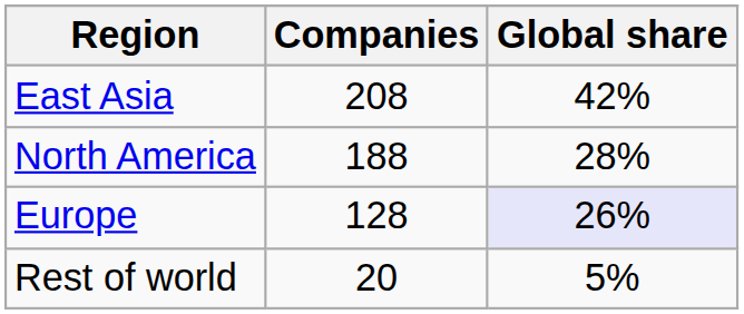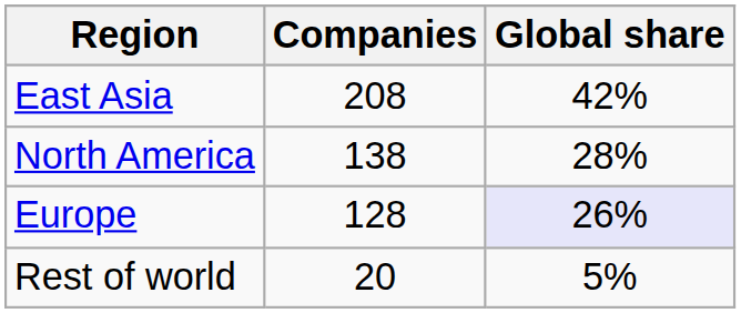 <table class="wikitable sortable plainrowheaders" style="text-align: center">
 <tr>
 </tr>
 <tr>
 <th scope="col">Region</th>
 <th scope="col">Companies</th>
 <th>Global share</th>
 </tr>
 <tr>
 <td style="text-align: left;"><a href='#'>East Asia</a></td>
 <td>208</td>
 <td>42%</td>
 </tr>
 <tr>
 <td style="text-align: left;"><a href='#'>North America</a></td>
-<td>188</td>
+<td>138</td>
 <td>28%</td>
 </tr>
 <tr>
 <td style="text-align: left;"><a href='#'>Europe</a></td>
 <td>128</td>
 <td style="background: lavender;">26%</td>
 </tr>
 <tr>
 <td style="text-align: left;">Rest of world</td>
 <td>20</td>
 <td>5%</td>
 </tr>
 </table>
